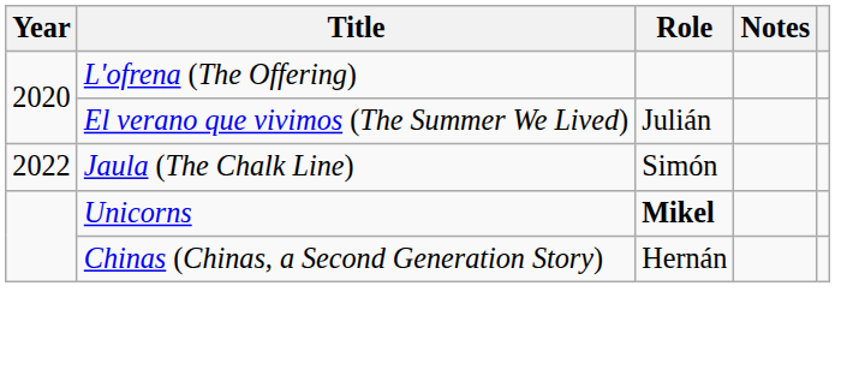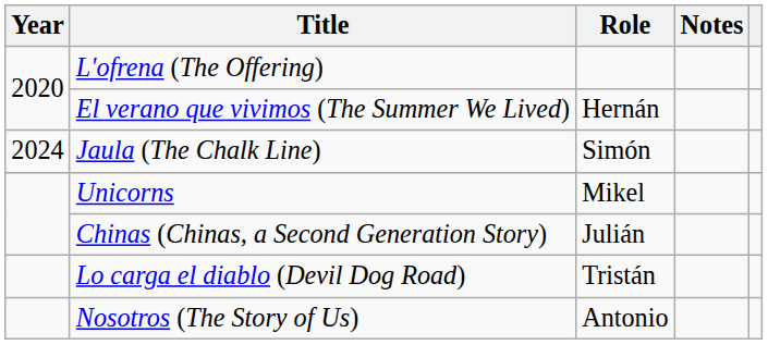 <table class="wikitable sortable">
 <tr>
 <th>Year</th>
 <th>Title</th>
 <th>Role</th>
 <th class="unsortable">Notes</th>
 <th></th>
 </tr>
 <tr>
 <td rowspan = "2" align = "center">2020</td>
 <td><em><a href='#'>L'ofrena</a></em> (<em>The Offering</em>)</td>
 <td></td>
 <td></td>
 <td align = "center"></td>
 </tr>
 <tr>
 <td><em><a href='#'>El verano que vivimos</a></em> (<em>The Summer We Lived</em>)</td>
-<td>Julián</td>
+<td>Hernán</td>
 <td></td>
 <td align = "center"></td>
 </tr>
 <tr>
-<td align = "center">2022</td>
+<td align = "center">2024</td>
 <td><em><a href='#'>Jaula</a></em> (<em>The Chalk Line</em>)</td>
 <td>Simón</td>
 <td></td>
 <td align = "center"></td>
 </tr>
 <tr>
 <td rowspan = "2"></td>
 <td><em><a href='#'>Unicorns</a></em></td>
-<td><strong>Mikel</strong></td>
+<td>Mikel</td>
 <td></td>
 <td align = "center"></td>
 </tr>
 <tr>
 <td><em><a href='#'>Chinas</a></em> (<em>Chinas, a Second Generation Story</em>)</td>
-<td>Hernán</td>
+<td>Julián</td>
+<td></td>
+<td></td>
+</tr>
+<tr>
+<td></td>
+<td><em><a href='#'>Lo carga el diablo</a></em> (<em>Devil Dog Road</em>)</td>
+<td>Tristán</td>
+<td></td>
+<td></td>
+</tr>
+<tr>
+<td></td>
+<td><em><a href='#'>Nosotros</a></em> (<em>The Story of Us</em>)</td>
+<td>Antonio</td>
 <td></td>
 <td></td>
 </tr>
 </table>
